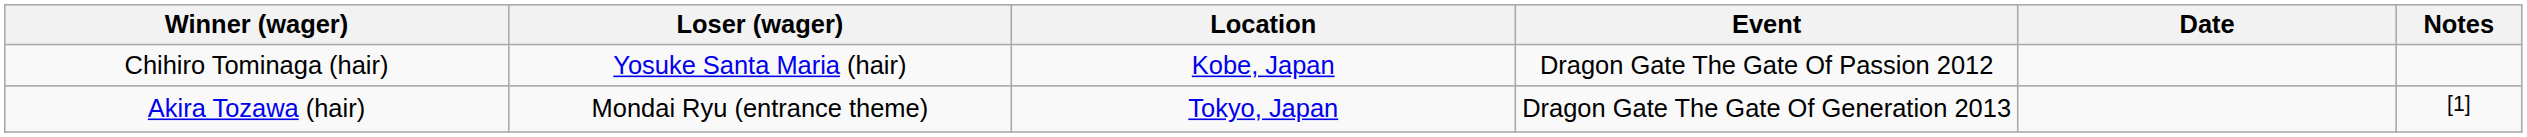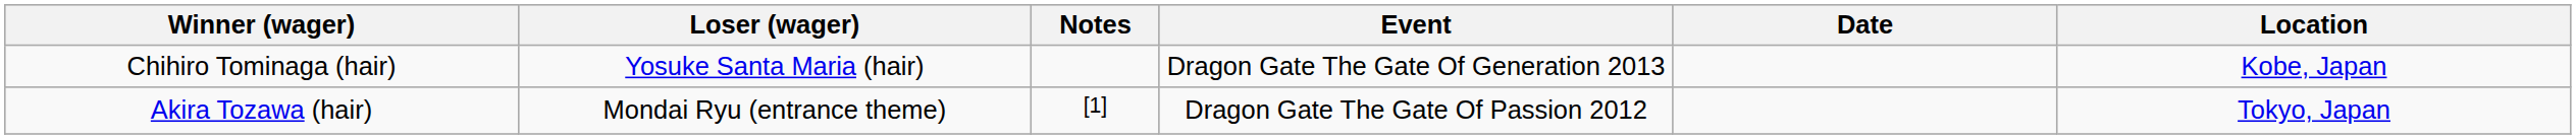 <table class="wikitable sortable" width=100%  style="text-align: center">
 <tr>
 <th width=20% scope="col">Winner (wager)</th>
 <th width=20% scope="col">Loser (wager)</th>
-<th width=20% scope="col">Location</th>
+<th class="unsortable" width=5% scope="col">Notes</th>
 <th width=20% scope="col">Event</th>
 <th width=15% scope="col">Date</th>
-<th class="unsortable" width=5% scope="col">Notes</th>
+<th width=20% scope="col">Location</th>
 </tr>
 <tr>
 <td>Chihiro Tominaga (hair)</td>
 <td><a href='#'>Yosuke Santa Maria</a> (hair)</td>
+<td></td>
+<td>Dragon Gate The Gate Of Generation 2013</td>
+<td></td>
 <td><a href='#'>Kobe, Japan</a></td>
-<td>Dragon Gate The Gate Of Passion 2012</td>
-<td></td>
-<td></td>
 </tr>
 <tr>
 <td><a href='#'>Akira Tozawa</a> (hair)</td>
 <td>Mondai Ryu (entrance theme)</td>
+<td><sup>[1]</sup></td>
+<td>Dragon Gate The Gate Of Passion 2012</td>
+<td></td>
 <td><a href='#'>Tokyo, Japan</a></td>
-<td>Dragon Gate The Gate Of Generation 2013</td>
-<td></td>
-<td><sup>[1]</sup></td>
 </tr>
 </table>
